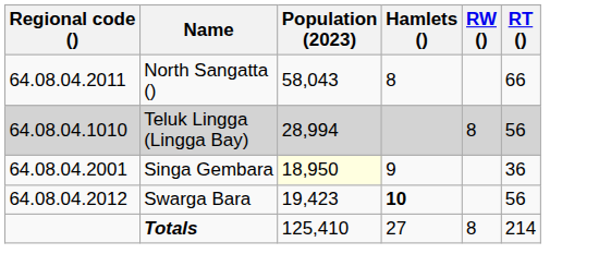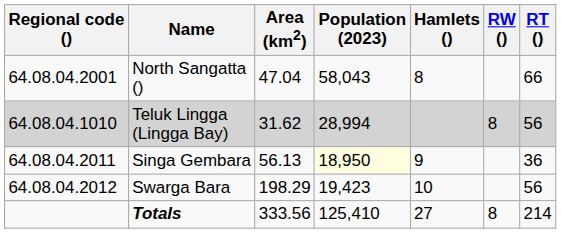 <table class="sortable wikitable">
 <tr>
 <th>Regional code<br>()</th>
 <th>Name</th>
+<th>Area <br>(km<sup>2</sup>)</th>
 <th>Population <br>(2023)</th>
 <th>Hamlets <br>()</th>
 <th><a href='#'>RW</a> <br>()</th>
 <th><a href='#'>RT</a> <br>()</th>
 </tr>
 <tr>
-<td>64.08.04.2011</td>
+<td>64.08.04.2001</td>
 <td>North Sangatta<br>()</td>
+<td>47.04</td>
 <td>58,043</td>
 <td>8</td>
 <td></td>
 <td>66</td>
 </tr>
 <tr style="background:lightgrey">
 <td>64.08.04.1010</td>
 <td>Teluk Lingga<br>(Lingga Bay)</td>
+<td>31.62</td>
 <td>28,994</td>
 <td></td>
 <td>8</td>
 <td>56</td>
 </tr>
 <tr>
-<td>64.08.04.2001</td>
+<td>64.08.04.2011</td>
 <td>Singa Gembara</td>
+<td>56.13</td>
 <td style="background: lightyellow;">18,950</td>
 <td>9</td>
 <td></td>
 <td>36</td>
 </tr>
 <tr>
 <td>64.08.04.2012</td>
 <td>Swarga Bara</td>
+<td>198.29</td>
 <td>19,423</td>
-<td><strong>10</strong></td>
+<td>10</td>
 <td></td>
 <td>56</td>
 </tr>
 <tr>
 <td></td>
 <td><strong><em>Totals</em></strong></td>
+<td>333.56</td>
 <td>125,410</td>
 <td>27</td>
 <td>8</td>
 <td>214</td>
 </tr>
 </table>
